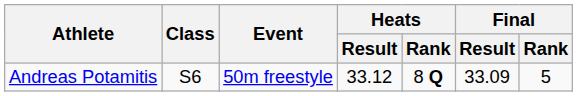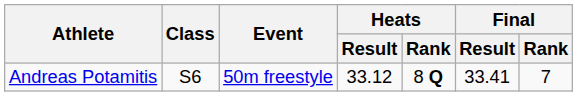 <table class=wikitable style="font-size:90%">
 <tr>
 <th rowspan="2">Athlete</th>
 <th rowspan="2">Class</th>
 <th rowspan="2">Event</th>
 <th colspan="2">Heats</th>
 <th colspan="2">Final</th>
 </tr>
 <tr>
 <th>Result</th>
 <th>Rank</th>
 <th>Result</th>
 <th>Rank</th>
 </tr>
 <tr>
 <td><a href='#'>Andreas Potamitis</a></td>
 <td style="text-align:center;">S6</td>
 <td><a href='#'>50m freestyle</a></td>
 <td style="text-align:center;">33.12</td>
 <td style="text-align:center;">8 <strong>Q</strong></td>
-<td style="text-align:center;">33.09</td>
-<td style="text-align:center;">5</td>
+<td style="text-align:center;">33.41</td>
+<td style="text-align:center;">7</td>
 </tr>
 </table>
